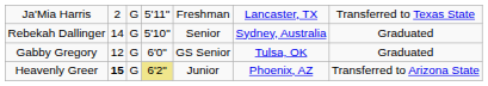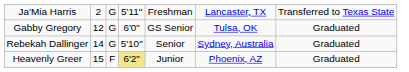 <table class="wikitable sortable" style="text-align: center">
 <tr>
 <td>Ja'Mia Harris</td>
 <td>2</td>
 <td>G</td>
 <td>5'11"</td>
 <td> Freshman</td>
 <td><a href='#'>Lancaster, TX</a></td>
 <td>Transferred to <a href='#'>Texas State</a></td>
 </tr>
 <tr>
+<td>Gabby Gregory</td>
+<td>12</td>
+<td>G</td>
+<td>6'0"</td>
+<td>GS Senior</td>
+<td><a href='#'>Tulsa, OK</a></td>
+<td>Graduated</td>
+</tr>
+<tr>
 <td>Rebekah Dallinger</td>
 <td>14</td>
 <td>G</td>
 <td>5'10"</td>
 <td>Senior</td>
 <td><a href='#'>Sydney, Australia</a></td>
 <td>Graduated</td>
 </tr>
 <tr>
-<td>Gabby Gregory</td>
-<td>12</td>
-<td>G</td>
-<td>6'0"</td>
-<td>GS Senior</td>
-<td><a href='#'>Tulsa, OK</a></td>
-<td>Graduated</td>
-</tr>
-<tr>
 <td>Heavenly Greer</td>
-<td><strong>15</strong></td>
-<td>G</td>
+<td>15</td>
+<td>F</td>
 <td style="background: khaki;">6'2"</td>
 <td> Junior</td>
 <td><a href='#'>Phoenix, AZ</a></td>
-<td>Transferred to <a href='#'>Arizona State</a></td>
+<td>Graduated</td>
 </tr>
 </table>
